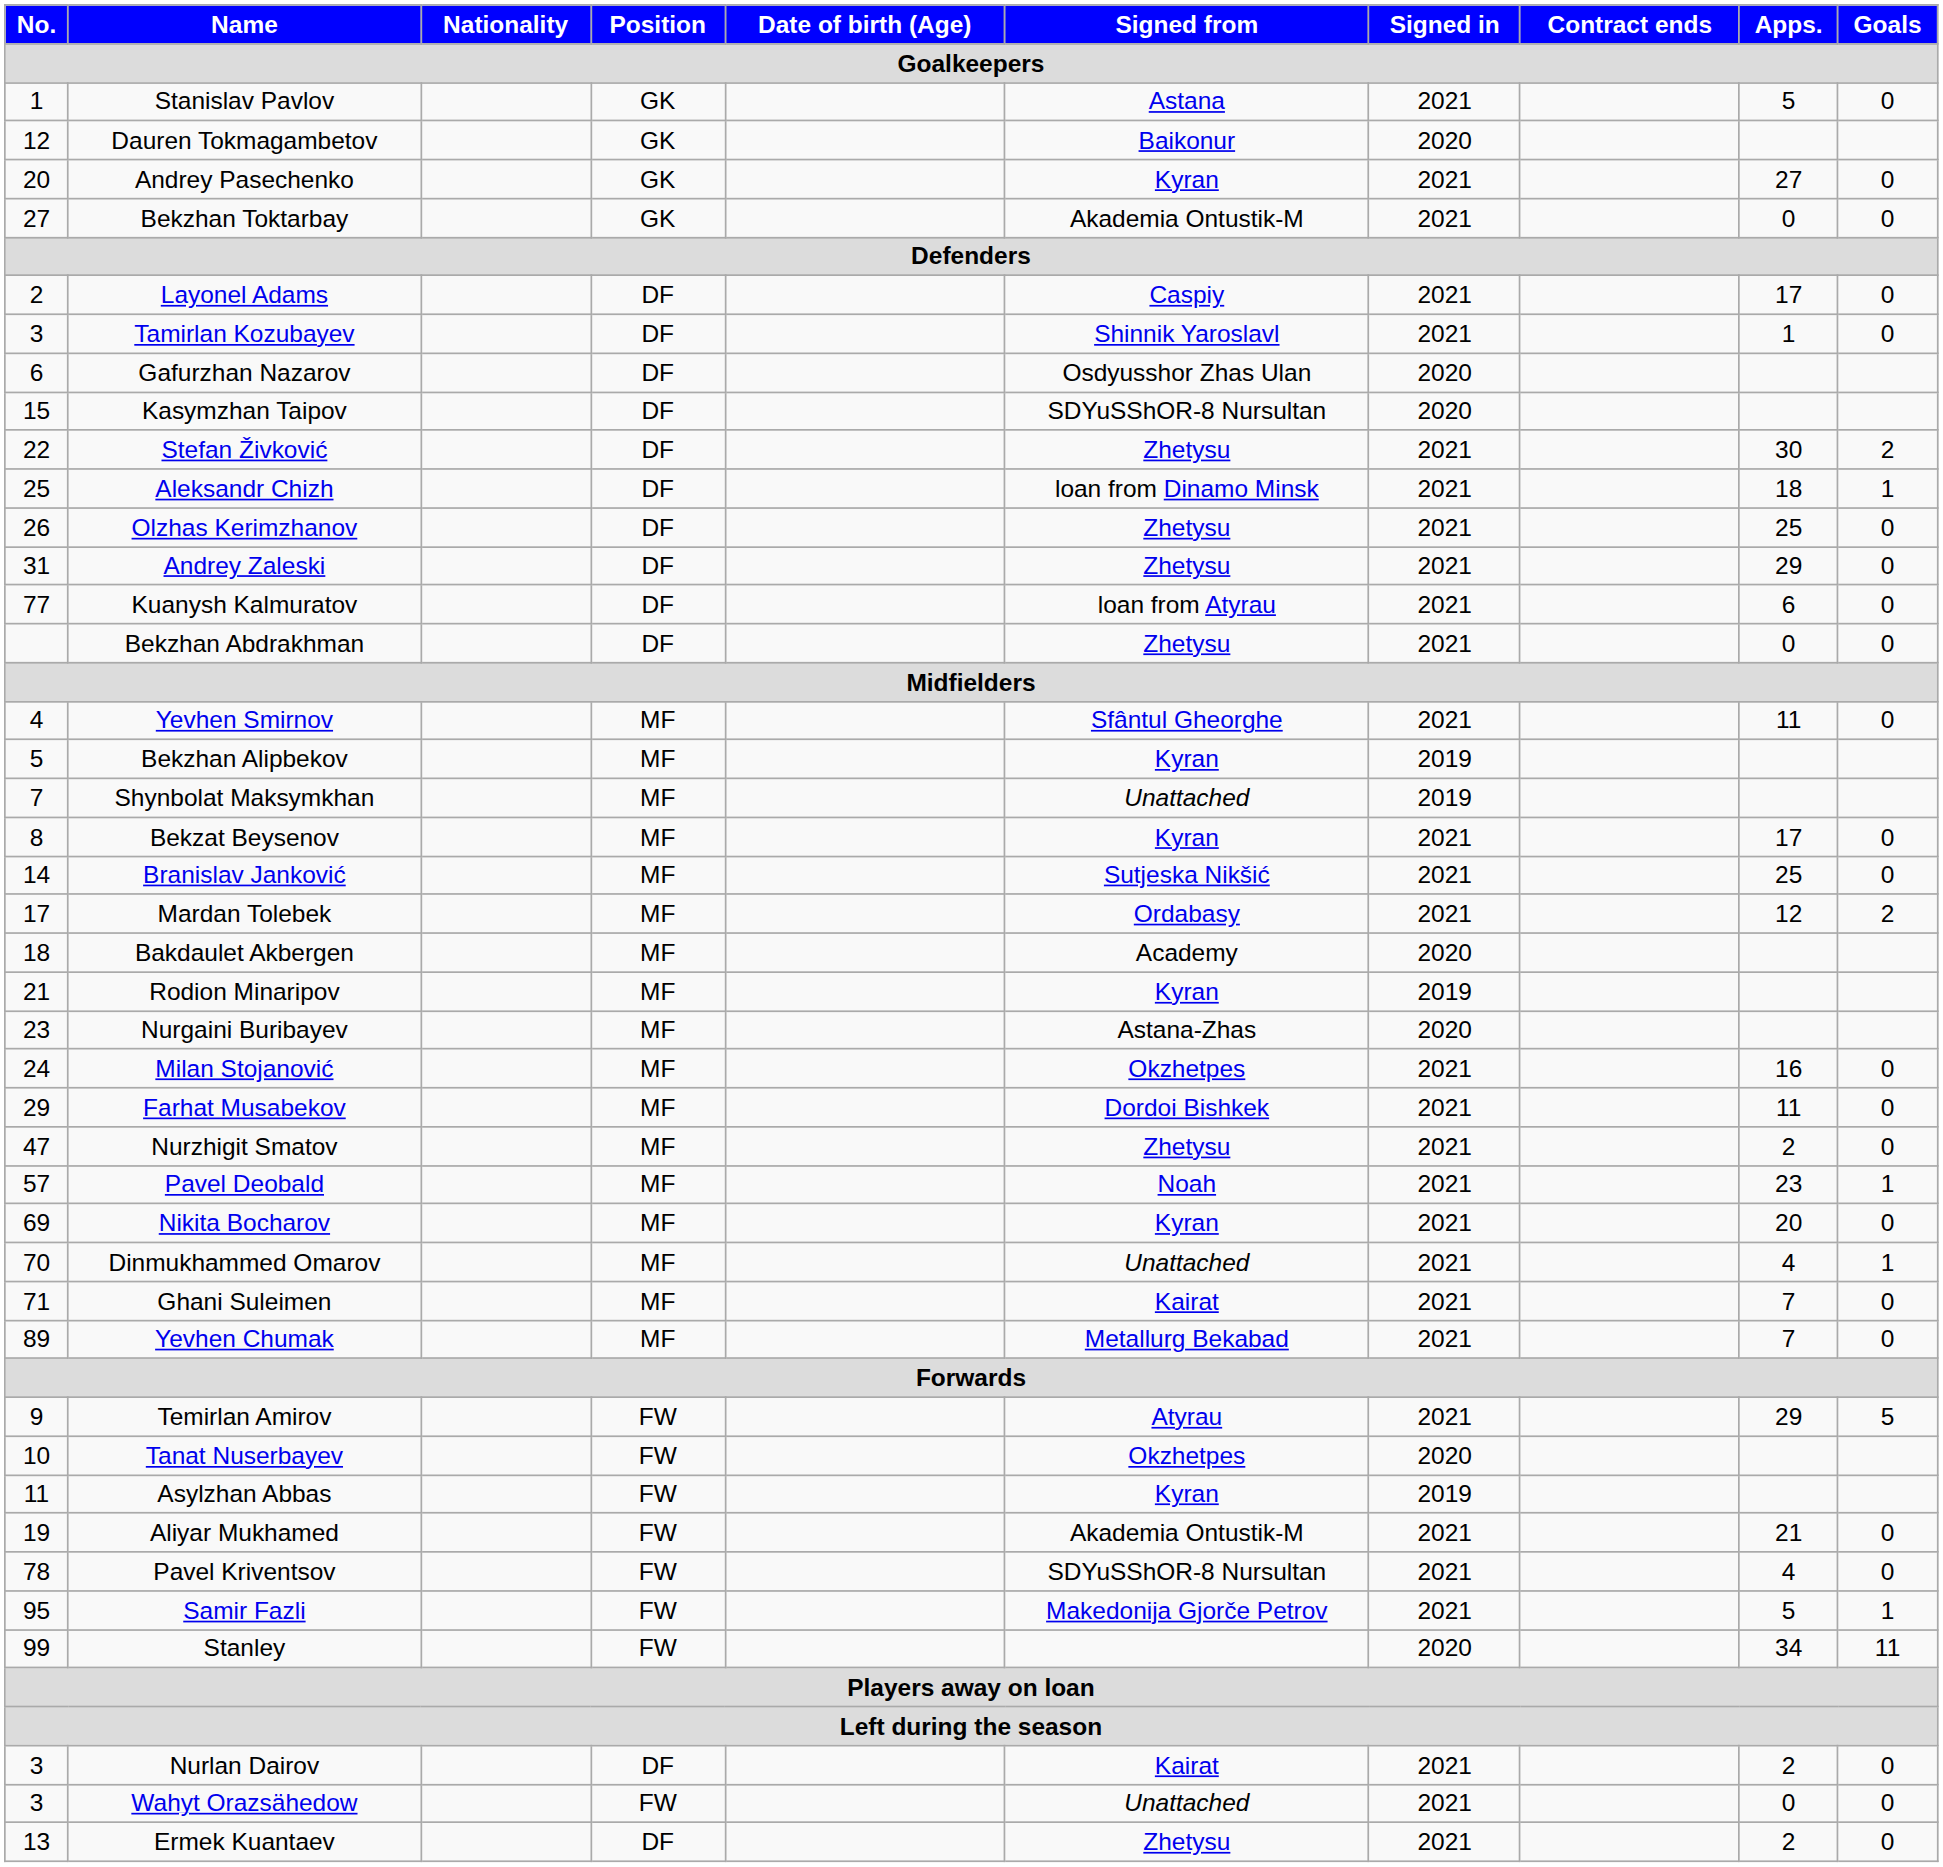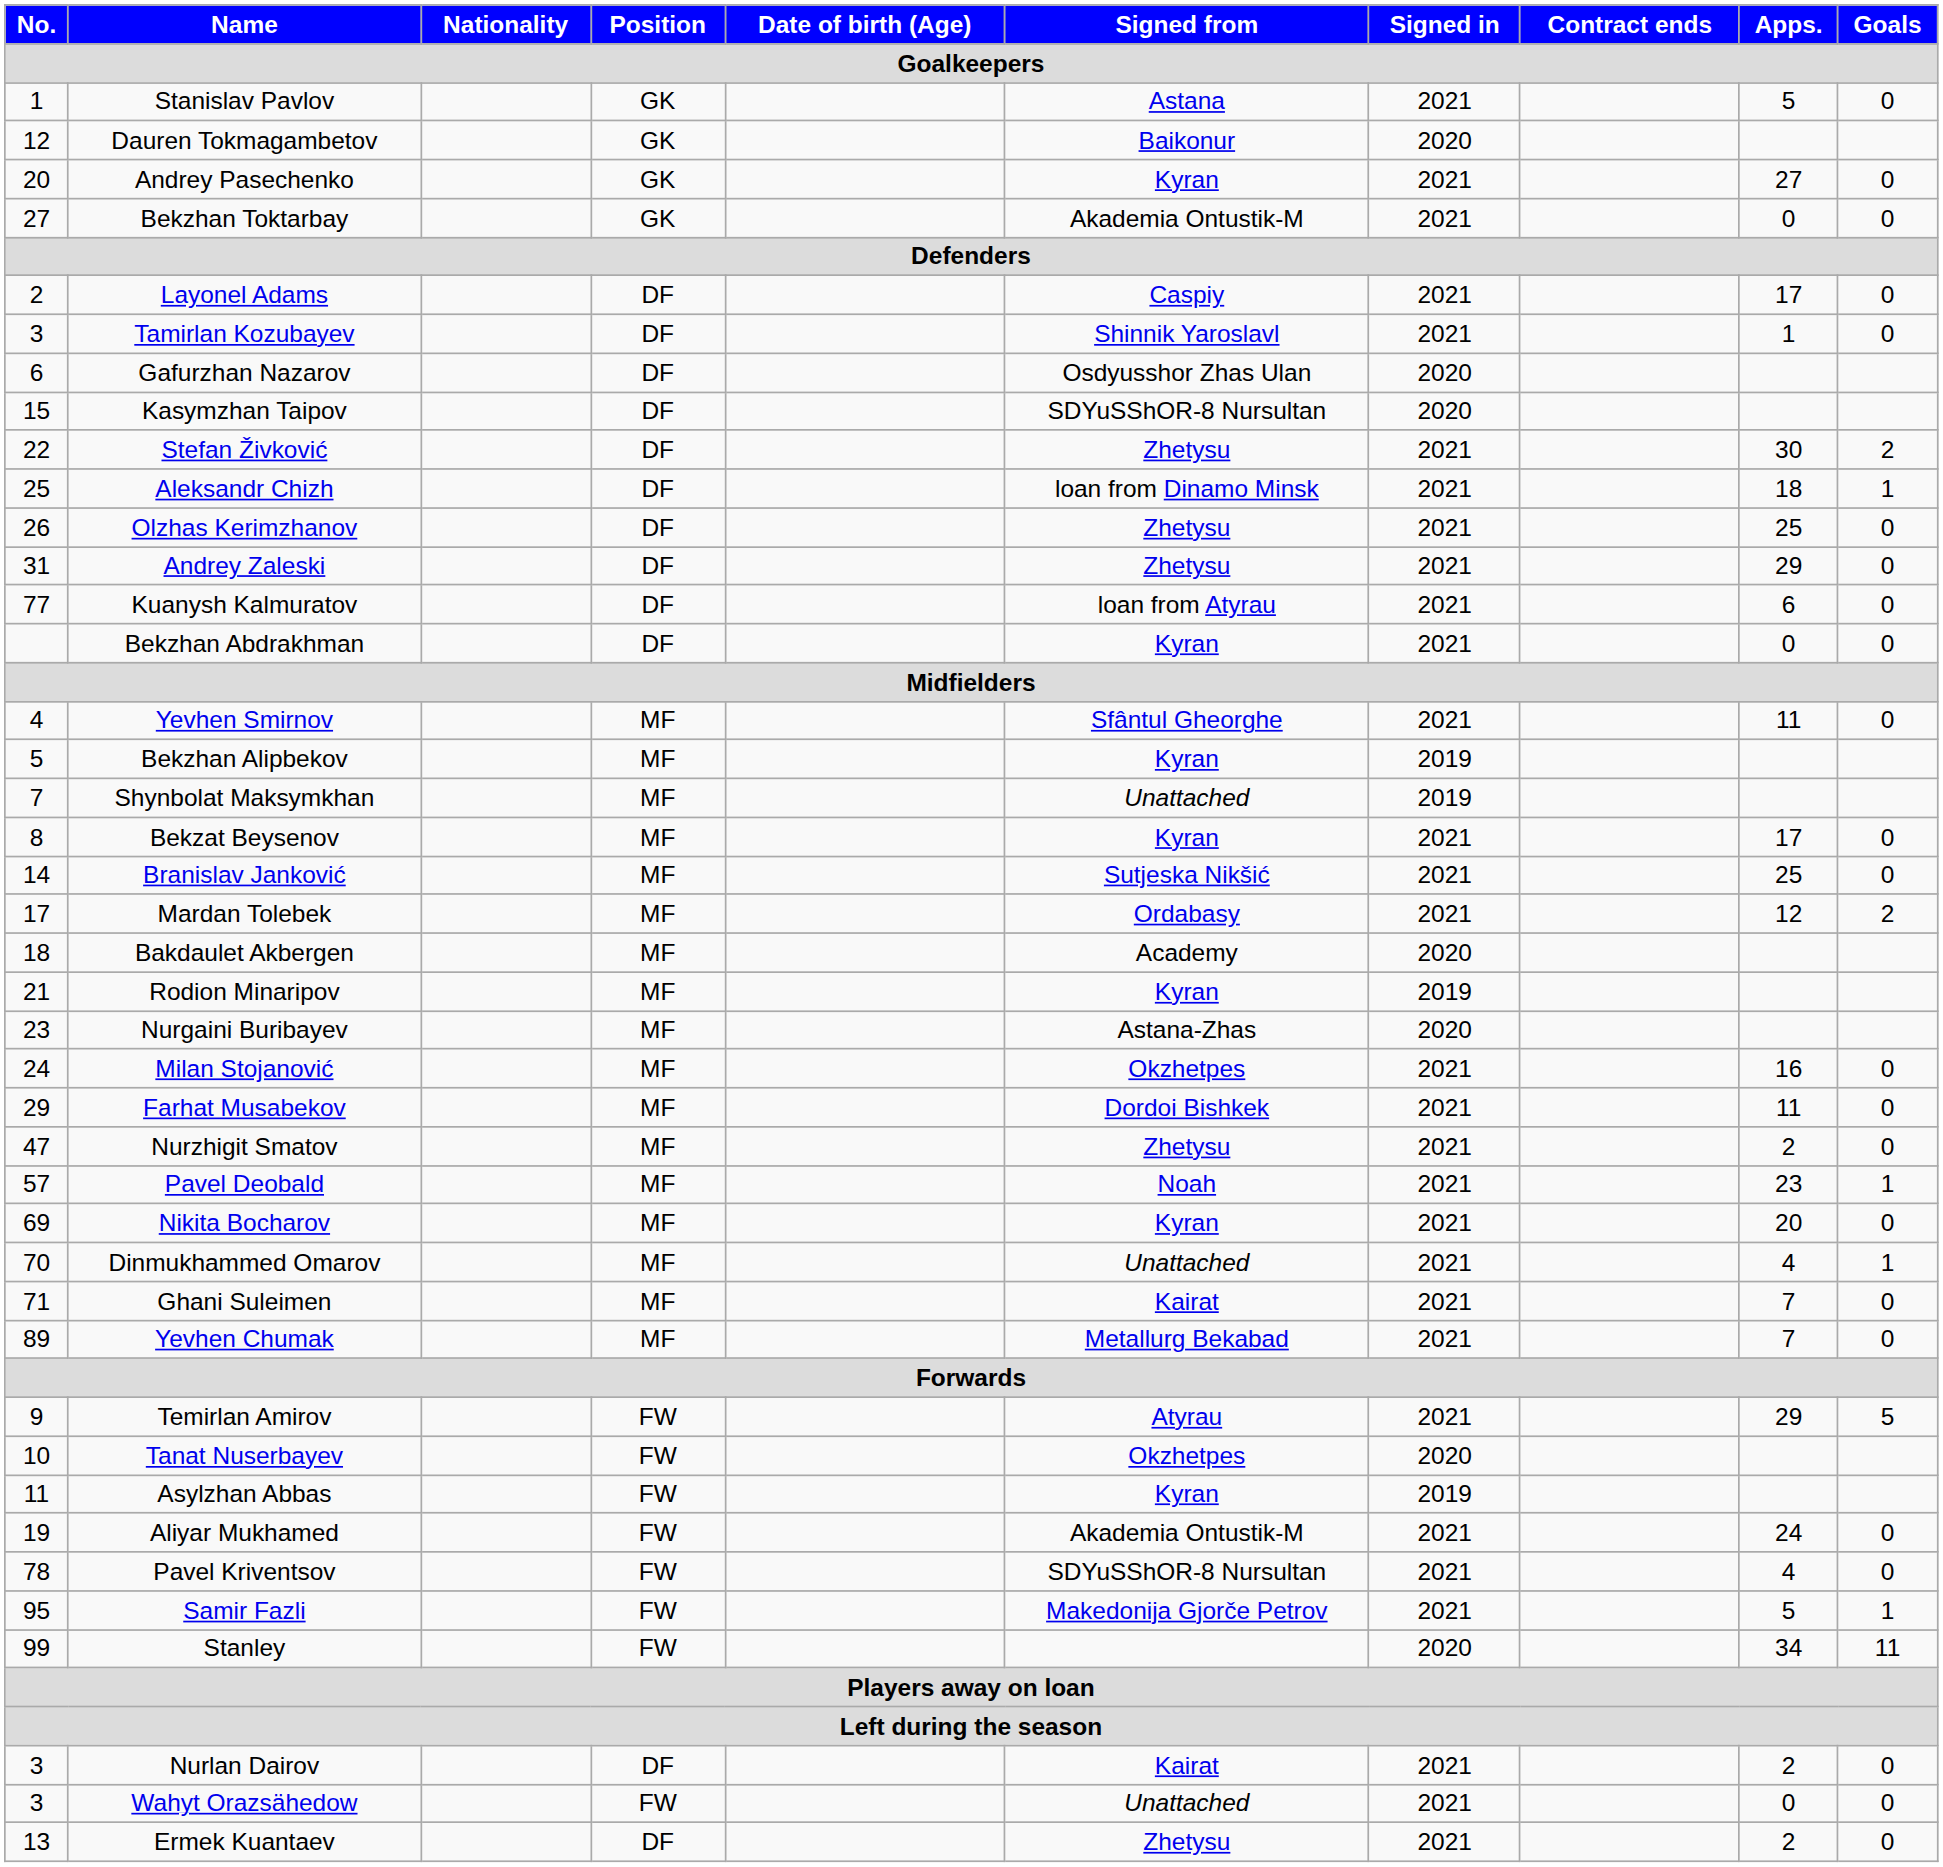 <table class="wikitable"  style="text-align:center; font-size:90%; width:90%;">
 <tr>
 <th style="background:#0000ff; color:white; text-align:center;">No.</th>
 <th style="background:#0000ff; color:white; text-align:center;">Name</th>
 <th style="background:#0000ff; color:white; text-align:center;">Nationality</th>
 <th style="background:#0000ff; color:white; text-align:center;">Position</th>
 <th style="background:#0000ff; color:white; text-align:center;">Date of birth (Age)</th>
 <th style="background:#0000ff; color:white; text-align:center;">Signed from</th>
 <th style="background:#0000ff; color:white; text-align:center;">Signed in</th>
 <th style="background:#0000ff; color:white; text-align:center;">Contract ends</th>
 <th style="background:#0000ff; color:white; text-align:center;">Apps.</th>
 <th style="background:#0000ff; color:white; text-align:center;">Goals</th>
 </tr>
 <tr>
 <th colspan="11"  style="background:#dcdcdc; text-align:center;">Goalkeepers</th>
 </tr>
 <tr>
 <td>1</td>
 <td>Stanislav Pavlov</td>
 <td></td>
 <td>GK</td>
 <td></td>
 <td><a href='#'>Astana</a></td>
 <td>2021</td>
 <td></td>
 <td>5</td>
 <td>0</td>
 </tr>
 <tr>
 <td>12</td>
 <td>Dauren Tokmagambetov</td>
 <td></td>
 <td>GK</td>
 <td></td>
 <td><a href='#'>Baikonur</a></td>
 <td>2020</td>
 <td></td>
 <td></td>
 <td></td>
 </tr>
 <tr>
 <td>20</td>
 <td>Andrey Pasechenko</td>
 <td></td>
 <td>GK</td>
 <td></td>
 <td><a href='#'>Kyran</a></td>
 <td>2021</td>
 <td></td>
 <td>27</td>
 <td>0</td>
 </tr>
 <tr>
 <td>27</td>
 <td>Bekzhan Toktarbay</td>
 <td></td>
 <td>GK</td>
 <td></td>
 <td>Akademia Ontustik-M</td>
 <td>2021</td>
 <td></td>
 <td>0</td>
 <td>0</td>
 </tr>
 <tr>
 <th colspan="11"  style="background:#dcdcdc; text-align:center;">Defenders</th>
 </tr>
 <tr>
 <td>2</td>
 <td><a href='#'>Layonel Adams</a></td>
 <td></td>
 <td>DF</td>
 <td></td>
 <td><a href='#'>Caspiy</a></td>
 <td>2021</td>
 <td></td>
 <td>17</td>
 <td>0</td>
 </tr>
 <tr>
 <td>3</td>
 <td><a href='#'>Tamirlan Kozubayev</a></td>
 <td></td>
 <td>DF</td>
 <td></td>
 <td><a href='#'>Shinnik Yaroslavl</a></td>
 <td>2021</td>
 <td></td>
 <td>1</td>
 <td>0</td>
 </tr>
 <tr>
 <td>6</td>
 <td>Gafurzhan Nazarov</td>
 <td></td>
 <td>DF</td>
 <td></td>
 <td>Osdyusshor Zhas Ulan</td>
 <td>2020</td>
 <td></td>
 <td></td>
 <td></td>
 </tr>
 <tr>
 <td>15</td>
 <td>Kasymzhan Taipov</td>
 <td></td>
 <td>DF</td>
 <td></td>
 <td>SDYuSShOR-8 Nursultan</td>
 <td>2020</td>
 <td></td>
 <td></td>
 <td></td>
 </tr>
 <tr>
 <td>22</td>
 <td><a href='#'>Stefan Živković</a></td>
 <td></td>
 <td>DF</td>
 <td></td>
 <td><a href='#'>Zhetysu</a></td>
 <td>2021</td>
 <td></td>
 <td>30</td>
 <td>2</td>
 </tr>
 <tr>
 <td>25</td>
 <td><a href='#'>Aleksandr Chizh</a></td>
 <td></td>
 <td>DF</td>
 <td></td>
 <td>loan from <a href='#'>Dinamo Minsk</a></td>
 <td>2021</td>
 <td></td>
 <td>18</td>
 <td>1</td>
 </tr>
 <tr>
 <td>26</td>
 <td><a href='#'>Olzhas Kerimzhanov</a></td>
 <td></td>
 <td>DF</td>
 <td></td>
 <td><a href='#'>Zhetysu</a></td>
 <td>2021</td>
 <td></td>
 <td>25</td>
 <td>0</td>
 </tr>
 <tr>
 <td>31</td>
 <td><a href='#'>Andrey Zaleski</a></td>
 <td></td>
 <td>DF</td>
 <td></td>
 <td><a href='#'>Zhetysu</a></td>
 <td>2021</td>
 <td></td>
 <td>29</td>
 <td>0</td>
 </tr>
 <tr>
 <td>77</td>
 <td>Kuanysh Kalmuratov</td>
 <td></td>
 <td>DF</td>
 <td></td>
 <td>loan from <a href='#'>Atyrau</a></td>
 <td>2021</td>
 <td></td>
 <td>6</td>
 <td>0</td>
 </tr>
 <tr>
 <td></td>
 <td>Bekzhan Abdrakhman</td>
 <td></td>
 <td>DF</td>
 <td></td>
-<td><a href='#'>Zhetysu</a></td>
+<td><a href='#'>Kyran</a></td>
 <td>2021</td>
 <td></td>
 <td>0</td>
 <td>0</td>
 </tr>
 <tr>
 <th colspan="11"  style="background:#dcdcdc; text-align:center;">Midfielders</th>
 </tr>
 <tr>
 <td>4</td>
 <td><a href='#'>Yevhen Smirnov</a></td>
 <td></td>
 <td>MF</td>
 <td></td>
 <td><a href='#'>Sfântul Gheorghe</a></td>
 <td>2021</td>
 <td></td>
 <td>11</td>
 <td>0</td>
 </tr>
 <tr>
 <td>5</td>
 <td>Bekzhan Alipbekov</td>
 <td></td>
 <td>MF</td>
 <td></td>
 <td><a href='#'>Kyran</a></td>
 <td>2019</td>
 <td></td>
 <td></td>
 <td></td>
 </tr>
 <tr>
 <td>7</td>
 <td>Shynbolat Maksymkhan</td>
 <td></td>
 <td>MF</td>
 <td></td>
 <td><em>Unattached</em></td>
 <td>2019</td>
 <td></td>
 <td></td>
 <td></td>
 </tr>
 <tr>
 <td>8</td>
 <td>Bekzat Beysenov</td>
 <td></td>
 <td>MF</td>
 <td></td>
 <td><a href='#'>Kyran</a></td>
 <td>2021</td>
 <td></td>
 <td>17</td>
 <td>0</td>
 </tr>
 <tr>
 <td>14</td>
 <td><a href='#'>Branislav Janković</a></td>
 <td></td>
 <td>MF</td>
 <td></td>
 <td><a href='#'>Sutjeska Nikšić</a></td>
 <td>2021</td>
 <td></td>
 <td>25</td>
 <td>0</td>
 </tr>
 <tr>
 <td>17</td>
 <td>Mardan Tolebek</td>
 <td></td>
 <td>MF</td>
 <td></td>
 <td><a href='#'>Ordabasy</a></td>
 <td>2021</td>
 <td></td>
 <td>12</td>
 <td>2</td>
 </tr>
 <tr>
 <td>18</td>
 <td>Bakdaulet Akbergen</td>
 <td></td>
 <td>MF</td>
 <td></td>
 <td>Academy</td>
 <td>2020</td>
 <td></td>
 <td></td>
 <td></td>
 </tr>
 <tr>
 <td>21</td>
 <td>Rodion Minaripov</td>
 <td></td>
 <td>MF</td>
 <td></td>
 <td><a href='#'>Kyran</a></td>
 <td>2019</td>
 <td></td>
 <td></td>
 <td></td>
 </tr>
 <tr>
 <td>23</td>
 <td>Nurgaini Buribayev</td>
 <td></td>
 <td>MF</td>
 <td></td>
 <td>Astana-Zhas</td>
 <td>2020</td>
 <td></td>
 <td></td>
 <td></td>
 </tr>
 <tr>
 <td>24</td>
 <td><a href='#'>Milan Stojanović</a></td>
 <td></td>
 <td>MF</td>
 <td></td>
 <td><a href='#'>Okzhetpes</a></td>
 <td>2021</td>
 <td></td>
 <td>16</td>
 <td>0</td>
 </tr>
 <tr>
 <td>29</td>
 <td><a href='#'>Farhat Musabekov</a></td>
 <td></td>
 <td>MF</td>
 <td></td>
 <td><a href='#'>Dordoi Bishkek</a></td>
 <td>2021</td>
 <td></td>
 <td>11</td>
 <td>0</td>
 </tr>
 <tr>
 <td>47</td>
 <td>Nurzhigit Smatov</td>
 <td></td>
 <td>MF</td>
 <td></td>
 <td><a href='#'>Zhetysu</a></td>
 <td>2021</td>
 <td></td>
 <td>2</td>
 <td>0</td>
 </tr>
 <tr>
 <td>57</td>
 <td><a href='#'>Pavel Deobald</a></td>
 <td></td>
 <td>MF</td>
 <td></td>
 <td><a href='#'>Noah</a></td>
 <td>2021</td>
 <td></td>
 <td>23</td>
 <td>1</td>
 </tr>
 <tr>
 <td>69</td>
 <td><a href='#'>Nikita Bocharov</a></td>
 <td></td>
 <td>MF</td>
 <td></td>
 <td><a href='#'>Kyran</a></td>
 <td>2021</td>
 <td></td>
 <td>20</td>
 <td>0</td>
 </tr>
 <tr>
 <td>70</td>
 <td>Dinmukhammed Omarov</td>
 <td></td>
 <td>MF</td>
 <td></td>
 <td><em>Unattached</em></td>
 <td>2021</td>
 <td></td>
 <td>4</td>
 <td>1</td>
 </tr>
 <tr>
 <td>71</td>
 <td>Ghani Suleimen</td>
 <td></td>
 <td>MF</td>
 <td></td>
 <td><a href='#'>Kairat</a></td>
 <td>2021</td>
 <td></td>
 <td>7</td>
 <td>0</td>
 </tr>
 <tr>
 <td>89</td>
 <td><a href='#'>Yevhen Chumak</a></td>
 <td></td>
 <td>MF</td>
 <td></td>
 <td><a href='#'>Metallurg Bekabad</a></td>
 <td>2021</td>
 <td></td>
 <td>7</td>
 <td>0</td>
 </tr>
 <tr>
 <th colspan="11"  style="background:#dcdcdc; text-align:center;">Forwards</th>
 </tr>
 <tr>
 <td>9</td>
 <td>Temirlan Amirov</td>
 <td></td>
 <td>FW</td>
 <td></td>
 <td><a href='#'>Atyrau</a></td>
 <td>2021</td>
 <td></td>
 <td>29</td>
 <td>5</td>
 </tr>
 <tr>
 <td>10</td>
 <td><a href='#'>Tanat Nuserbayev</a></td>
 <td></td>
 <td>FW</td>
 <td></td>
 <td><a href='#'>Okzhetpes</a></td>
 <td>2020</td>
 <td></td>
 <td></td>
 <td></td>
 </tr>
 <tr>
 <td>11</td>
 <td>Asylzhan Abbas</td>
 <td></td>
 <td>FW</td>
 <td></td>
 <td><a href='#'>Kyran</a></td>
 <td>2019</td>
 <td></td>
 <td></td>
 <td></td>
 </tr>
 <tr>
 <td>19</td>
 <td>Aliyar Mukhamed</td>
 <td></td>
 <td>FW</td>
 <td></td>
 <td>Akademia Ontustik-M</td>
 <td>2021</td>
 <td></td>
-<td>21</td>
+<td>24</td>
 <td>0</td>
 </tr>
 <tr>
 <td>78</td>
 <td>Pavel Kriventsov</td>
 <td></td>
 <td>FW</td>
 <td></td>
 <td>SDYuSShOR-8 Nursultan</td>
 <td>2021</td>
 <td></td>
 <td>4</td>
 <td>0</td>
 </tr>
 <tr>
 <td>95</td>
 <td><a href='#'>Samir Fazli</a></td>
 <td></td>
 <td>FW</td>
 <td></td>
 <td><a href='#'>Makedonija Gjorče Petrov</a></td>
 <td>2021</td>
 <td></td>
 <td>5</td>
 <td>1</td>
 </tr>
 <tr>
 <td>99</td>
 <td>Stanley</td>
 <td></td>
 <td>FW</td>
 <td></td>
 <td></td>
 <td>2020</td>
 <td></td>
 <td>34</td>
 <td>11</td>
 </tr>
 <tr>
 <th colspan="11"  style="background:#dcdcdc; text-align:center;">Players away on loan</th>
 </tr>
 <tr>
 <th colspan="11"  style="background:#dcdcdc; text-align:center;">Left during the season</th>
 </tr>
 <tr>
 <td>3</td>
 <td>Nurlan Dairov</td>
 <td></td>
 <td>DF</td>
 <td></td>
 <td><a href='#'>Kairat</a></td>
 <td>2021</td>
 <td></td>
 <td>2</td>
 <td>0</td>
 </tr>
 <tr>
 <td>3</td>
 <td><a href='#'>Wahyt Orazsähedow</a></td>
 <td></td>
 <td>FW</td>
 <td></td>
 <td><em>Unattached</em></td>
 <td>2021</td>
 <td></td>
 <td>0</td>
 <td>0</td>
 </tr>
 <tr>
 <td>13</td>
 <td>Ermek Kuantaev</td>
 <td></td>
 <td>DF</td>
 <td></td>
 <td><a href='#'>Zhetysu</a></td>
 <td>2021</td>
 <td></td>
 <td>2</td>
 <td>0</td>
 </tr>
 </table>
